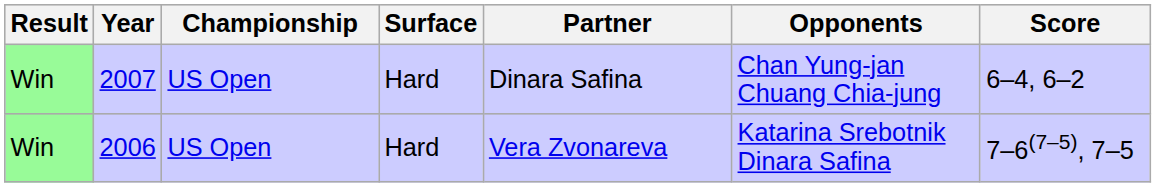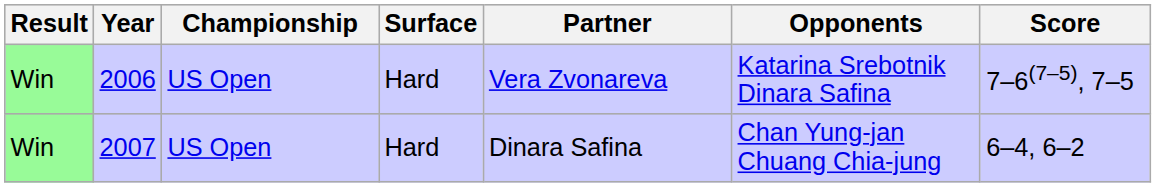 <table class="sortable wikitable">
 <tr>
 <th>Result</th>
 <th>Year</th>
 <th style="width:130px">Championship</th>
 <th style="width:50px">Surface</th>
 <th style="width:150px">Partner</th>
 <th style="width:150px">Opponents</th>
 <th style="width:100px" class="unsortable">Score</th>
 </tr>
 <tr style="background:#ccf;">
 <td style="background:#98fb98;">Win</td>
+<td><a href='#'>2006</a></td>
+<td><a href='#'>US Open</a></td>
+<td>Hard</td>
+<td> <a href='#'>Vera Zvonareva</a></td>
+<td> <a href='#'>Katarina Srebotnik</a><br> <a href='#'>Dinara Safina</a></td>
+<td>7–6<sup>(7–5)</sup>, 7–5</td>
+</tr>
+<tr style="background:#ccf;">
+<td style="background:#98fb98;">Win</td>
 <td><a href='#'>2007</a></td>
 <td><a href='#'>US Open</a></td>
 <td>Hard</td>
 <td> Dinara Safina</td>
 <td> <a href='#'>Chan Yung-jan</a><br> <a href='#'>Chuang Chia-jung</a></td>
 <td>6–4, 6–2</td>
 </tr>
-<tr style="background:#ccf;">
-<td style="background:#98fb98;">Win</td>
-<td><a href='#'>2006</a></td>
-<td><a href='#'>US Open</a></td>
-<td>Hard</td>
-<td> <a href='#'>Vera Zvonareva</a></td>
-<td> <a href='#'>Katarina Srebotnik</a><br> <a href='#'>Dinara Safina</a></td>
-<td>7–6<sup>(7–5)</sup>, 7–5</td>
-</tr>
 </table>
